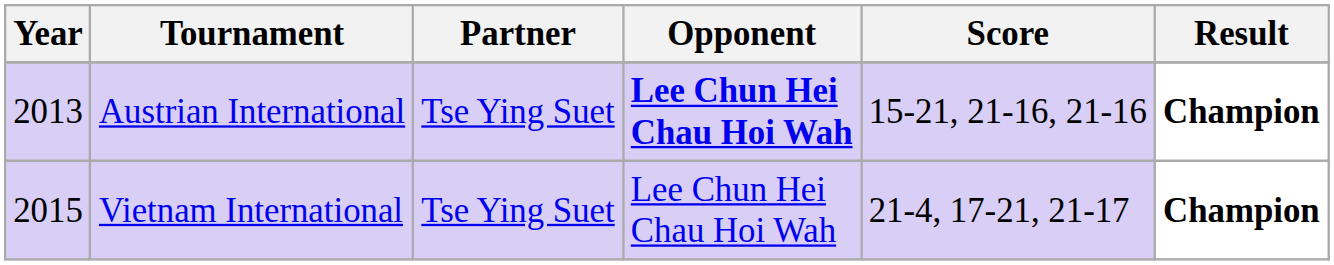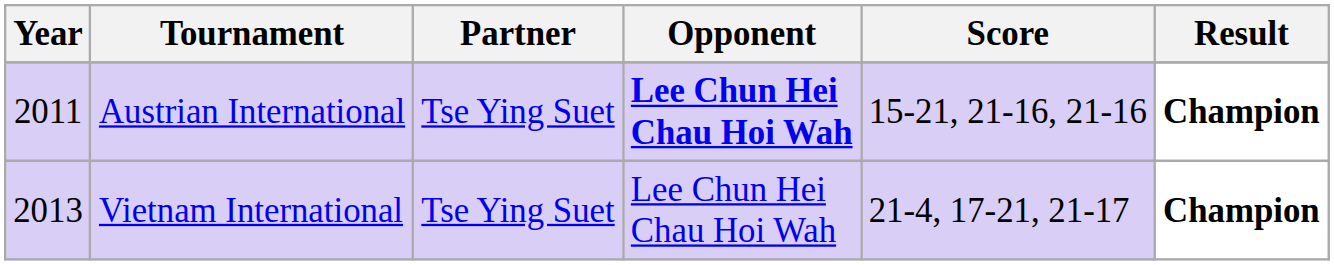 <table class="sortable wikitable" style="font-size: 95%;">
 <tr>
 <th>Year</th>
 <th>Tournament</th>
 <th>Partner</th>
 <th>Opponent</th>
 <th>Score</th>
 <th>Result</th>
 </tr>
 <tr>
 </tr>
 <tr style="background:#D8CEF6">
-<td align="center">2013</td>
+<td align="center">2011</td>
 <td align="left"><a href='#'>Austrian International</a></td>
 <td align="left"> <a href='#'>Tse Ying Suet</a></td>
 <td align="left"><strong> <a href='#'>Lee Chun Hei</a> <br>  <a href='#'>Chau Hoi Wah</a></strong></td>
 <td align="left">15-21, 21-16, 21-16</td>
 <td style="text-align:left; background:white"> <strong>Champion</strong></td>
 </tr>
 <tr>
 </tr>
 <tr style="background:#D8CEF6">
-<td align="center">2015</td>
+<td align="center">2013</td>
 <td align="left"><a href='#'>Vietnam International</a></td>
 <td align="left"> <a href='#'>Tse Ying Suet</a></td>
 <td align="left"> <a href='#'>Lee Chun Hei</a> <br>  <a href='#'>Chau Hoi Wah</a></td>
 <td align="left">21-4, 17-21, 21-17</td>
 <td style="text-align:left; background:white"> <strong>Champion</strong></td>
 </tr>
 </table>
